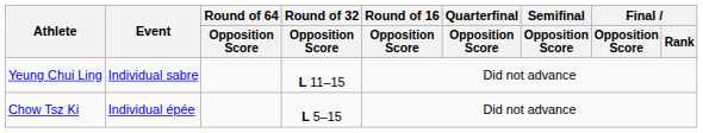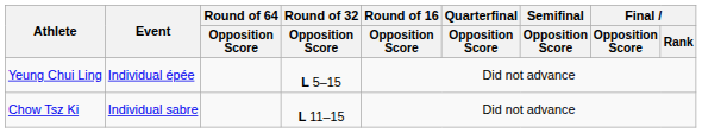 <table class="wikitable" style="font-size:90%">
 <tr>
 <th rowspan="2">Athlete</th>
 <th rowspan="2">Event</th>
 <th>Round of 64</th>
 <th>Round of 32</th>
 <th>Round of 16</th>
 <th>Quarterfinal</th>
 <th>Semifinal</th>
 <th colspan=2>Final / </th>
 </tr>
 <tr style="font-size:95%">
 <th>Opposition <br> Score</th>
 <th>Opposition <br> Score</th>
 <th>Opposition <br> Score</th>
 <th>Opposition <br> Score</th>
 <th>Opposition <br> Score</th>
 <th>Opposition <br> Score</th>
 <th>Rank</th>
 </tr>
 <tr align=center>
 <td align=left><a href='#'>Yeung Chui Ling</a></td>
+<td align=left><a href='#'>Individual épée</a></td>
+<td></td>
+<td><br><strong>L</strong> 5–15</td>
+<td colspan=5>Did not advance</td>
+</tr>
+<tr align=center>
+<td align=left><a href='#'>Chow Tsz Ki</a></td>
 <td align=left><a href='#'>Individual sabre</a></td>
 <td></td>
 <td><br><strong>L</strong> 11–15</td>
 <td colspan=5>Did not advance</td>
 </tr>
-<tr align=center>
-<td align=left><a href='#'>Chow Tsz Ki</a></td>
-<td align=left><a href='#'>Individual épée</a></td>
-<td></td>
-<td><br><strong>L</strong> 5–15</td>
-<td colspan=5>Did not advance</td>
-</tr>
 </table>
